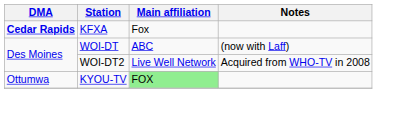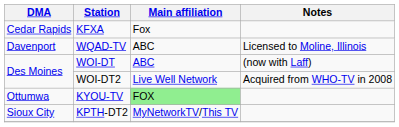 <table class="wikitable">
 <tr>
 <th><a href='#'>DMA</a></th>
 <th><a href='#'>Station</a></th>
 <th><a href='#'>Main affiliation</a> <br>  </th>
 <th>Notes</th>
 </tr>
 <tr>
-<td><strong><a href='#'>Cedar Rapids</a></strong></td>
+<td><a href='#'>Cedar Rapids</a></td>
 <td><a href='#'>KFXA</a></td>
 <td>Fox</td>
 <td></td>
+</tr>
+<tr>
+<td><a href='#'>Davenport</a></td>
+<td><a href='#'>WQAD-TV</a></td>
+<td>ABC</td>
+<td>Licensed to <a href='#'>Moline, Illinois</a></td>
 </tr>
 <tr>
 <td rowspan=2><a href='#'>Des Moines</a></td>
 <td><a href='#'>WOI-DT</a></td>
 <td><a href='#'>ABC</a></td>
 <td>(now with <a href='#'>Laff</a>)</td>
 </tr>
 <tr>
 <td>WOI-DT2</td>
 <td><a href='#'>Live Well Network</a></td>
 <td>Acquired from <a href='#'>WHO-TV</a> in 2008</td>
 </tr>
 <tr>
 <td><a href='#'>Ottumwa</a></td>
 <td><a href='#'>KYOU-TV</a></td>
 <td style="background: lightgreen;">FOX</td>
 <td></td>
 </tr>
 <tr>
+<td><a href='#'>Sioux City</a></td>
+<td><a href='#'>KPTH</a>-DT2</td>
+<td><a href='#'>MyNetworkTV</a>/<a href='#'>This TV</a></td>
+<td></td>
+</tr>
+<tr>
 </tr>
 </table>
